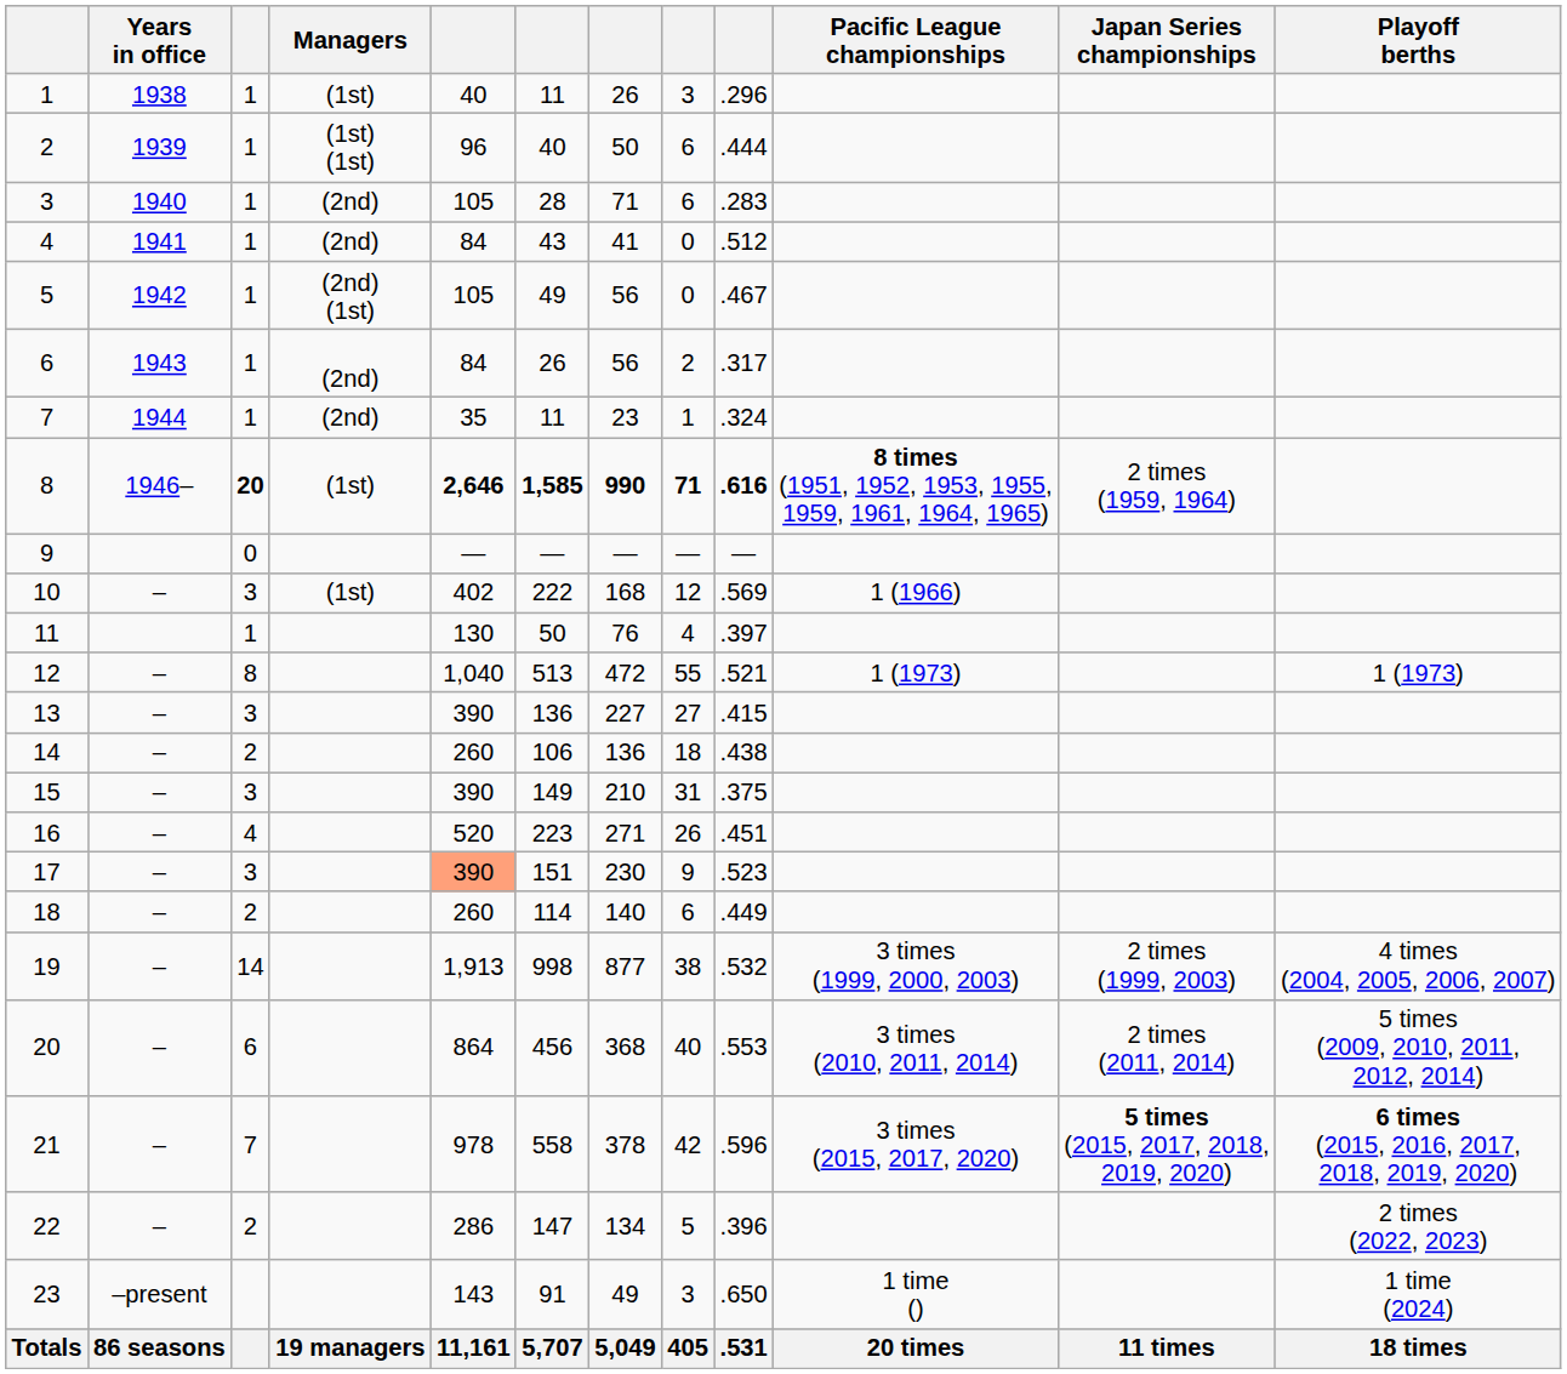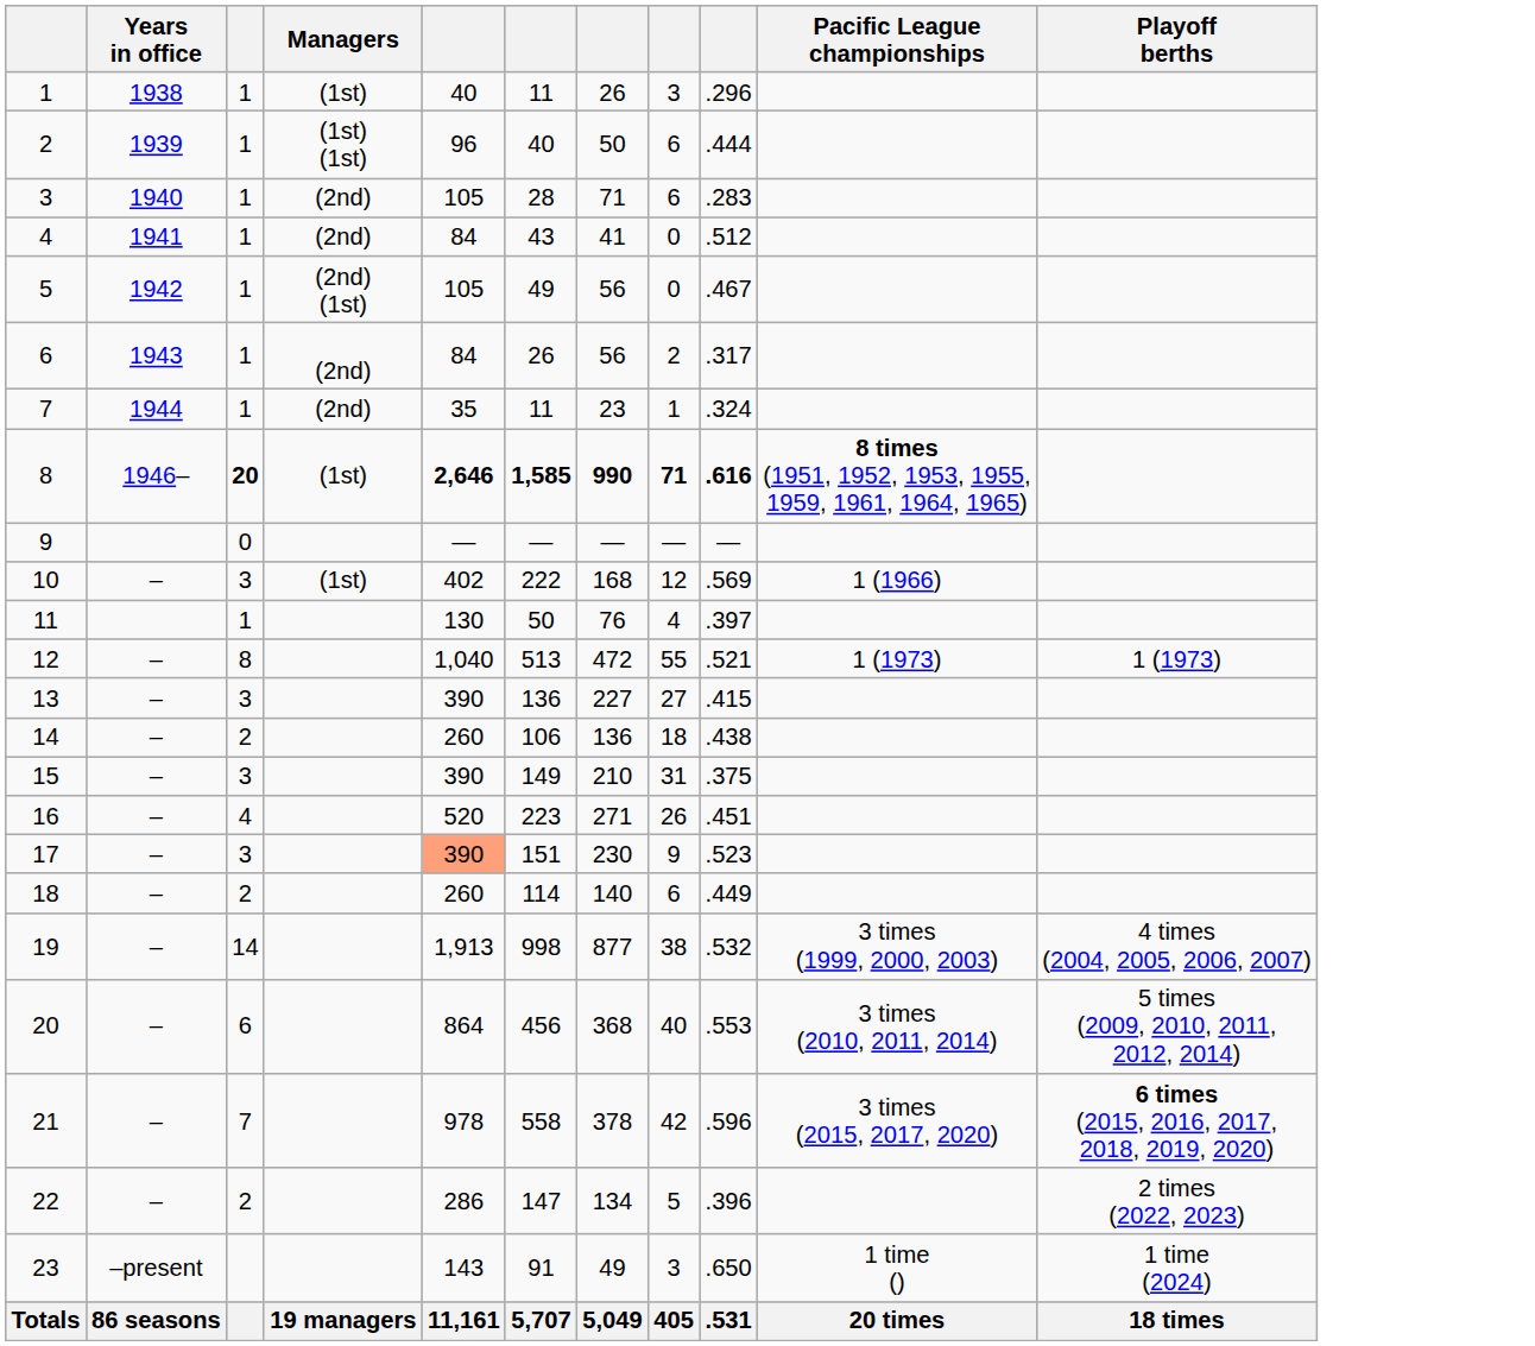 <table Class="wikitable sortable"style="text-align:center;white-space:nowrap; font-size: small;">
 <tr>
 <th></th>
 <th>Years<br>in office</th>
 <th></th>
 <th>Managers</th>
 <th></th>
 <th></th>
 <th></th>
 <th></th>
 <th></th>
 <th>Pacific League<br>championships</th>
-<th>Japan Series<br>championships</th>
 <th>Playoff<br>berths</th>
 </tr>
 <tr>
 <td>1</td>
 <td><a href='#'>1938</a></td>
 <td>1</td>
 <td> (1st)</td>
 <td>40</td>
 <td>11</td>
 <td>26</td>
 <td>3</td>
 <td>.296</td>
-<td></td>
 <td></td>
 <td></td>
 </tr>
 <tr>
 <td>2</td>
 <td><a href='#'>1939</a></td>
 <td>1</td>
 <td> (1st)<br> (1st)</td>
 <td>96</td>
 <td>40</td>
 <td>50</td>
 <td>6</td>
 <td>.444</td>
 <td></td>
 <td></td>
-<td></td>
 </tr>
 <tr>
 <td>3</td>
 <td><a href='#'>1940</a></td>
 <td>1</td>
 <td> (2nd)</td>
 <td>105</td>
 <td>28</td>
 <td>71</td>
 <td>6</td>
 <td>.283</td>
-<td></td>
 <td></td>
 <td></td>
 </tr>
 <tr>
 <td>4</td>
 <td><a href='#'>1941</a></td>
 <td>1</td>
 <td> (2nd)</td>
 <td>84</td>
 <td>43</td>
 <td>41</td>
 <td>0</td>
 <td>.512</td>
 <td></td>
 <td></td>
-<td></td>
 </tr>
 <tr>
 <td>5</td>
 <td><a href='#'>1942</a></td>
 <td>1</td>
 <td> (2nd)<br> (1st)</td>
 <td>105</td>
 <td>49</td>
 <td>56</td>
 <td>0</td>
 <td>.467</td>
-<td></td>
 <td></td>
 <td></td>
 </tr>
 <tr>
 <td>6</td>
 <td><a href='#'>1943</a></td>
 <td>1</td>
 <td><br> (2nd)</td>
 <td>84</td>
 <td>26</td>
 <td>56</td>
 <td>2</td>
 <td>.317</td>
 <td></td>
 <td></td>
-<td></td>
 </tr>
 <tr>
 <td>7</td>
 <td><a href='#'>1944</a></td>
 <td>1</td>
 <td> (2nd)</td>
 <td>35</td>
 <td>11</td>
 <td>23</td>
 <td>1</td>
 <td>.324</td>
-<td></td>
 <td></td>
 <td></td>
 </tr>
 <tr>
 <td>8</td>
 <td><a href='#'>1946</a>–</td>
 <td><strong>20</strong></td>
 <td> (1st)</td>
 <td><strong>2,646</strong></td>
 <td><strong>1,585</strong></td>
 <td><strong>990</strong></td>
 <td><strong>71</strong></td>
 <td><strong>.616</strong></td>
 <td><strong>8 times</strong><br>(<a href='#'>1951</a>, <a href='#'>1952</a>, <a href='#'>1953</a>, <a href='#'>1955</a>,<br><a href='#'>1959</a>, <a href='#'>1961</a>, <a href='#'>1964</a>, <a href='#'>1965</a>)</td>
-<td>2 times<br>(<a href='#'>1959</a>, <a href='#'>1964</a>)</td>
 <td></td>
 </tr>
 <tr>
 <td>9</td>
 <td></td>
 <td>0</td>
 <td></td>
 <td>—</td>
 <td>—</td>
 <td>—</td>
 <td>—</td>
 <td>—</td>
-<td></td>
 <td></td>
 <td></td>
 </tr>
 <tr>
 <td>10</td>
 <td>–</td>
 <td>3</td>
 <td> (1st)</td>
 <td>402</td>
 <td>222</td>
 <td>168</td>
 <td>12</td>
 <td>.569</td>
 <td>1 (<a href='#'>1966</a>)</td>
 <td></td>
-<td></td>
 </tr>
 <tr>
 <td>11</td>
 <td></td>
 <td>1</td>
 <td></td>
 <td>130</td>
 <td>50</td>
 <td>76</td>
 <td>4</td>
 <td>.397</td>
-<td></td>
 <td></td>
 <td></td>
 </tr>
 <tr>
 <td>12</td>
 <td>–</td>
 <td>8</td>
 <td></td>
 <td>1,040</td>
 <td>513</td>
 <td>472</td>
 <td>55</td>
 <td>.521</td>
 <td>1 (<a href='#'>1973</a>)</td>
-<td></td>
 <td>1 (<a href='#'>1973</a>)</td>
 </tr>
 <tr>
 <td>13</td>
 <td>–</td>
 <td>3</td>
 <td></td>
 <td>390</td>
 <td>136</td>
 <td>227</td>
 <td>27</td>
 <td>.415</td>
-<td></td>
 <td></td>
 <td></td>
 </tr>
 <tr>
 <td>14</td>
 <td>–</td>
 <td>2</td>
 <td></td>
 <td>260</td>
 <td>106</td>
 <td>136</td>
 <td>18</td>
 <td>.438</td>
 <td></td>
 <td></td>
-<td></td>
 </tr>
 <tr>
 <td>15</td>
 <td>–</td>
 <td>3</td>
 <td></td>
 <td>390</td>
 <td>149</td>
 <td>210</td>
 <td>31</td>
 <td>.375</td>
-<td></td>
 <td></td>
 <td></td>
 </tr>
 <tr>
 <td>16</td>
 <td>–</td>
 <td>4</td>
 <td></td>
 <td>520</td>
 <td>223</td>
 <td>271</td>
 <td>26</td>
 <td>.451</td>
 <td></td>
 <td></td>
-<td></td>
 </tr>
 <tr>
 <td>17</td>
 <td>–</td>
 <td>3</td>
 <td></td>
 <td style="background: lightsalmon;">390</td>
 <td>151</td>
 <td>230</td>
 <td>9</td>
 <td>.523</td>
-<td></td>
 <td></td>
 <td></td>
 </tr>
 <tr>
 <td>18</td>
 <td>–</td>
 <td>2</td>
 <td></td>
 <td>260</td>
 <td>114</td>
 <td>140</td>
 <td>6</td>
 <td>.449</td>
 <td></td>
 <td></td>
-<td></td>
 </tr>
 <tr>
 <td>19</td>
 <td>–</td>
 <td>14</td>
 <td></td>
 <td>1,913</td>
 <td>998</td>
 <td>877</td>
 <td>38</td>
 <td>.532</td>
 <td>3 times<br>(<a href='#'>1999</a>, <a href='#'>2000</a>, <a href='#'>2003</a>)</td>
-<td>2 times<br>(<a href='#'>1999</a>, <a href='#'>2003</a>)</td>
 <td>4 times<br>(<a href='#'>2004</a>, <a href='#'>2005</a>, <a href='#'>2006</a>, <a href='#'>2007</a>)</td>
 </tr>
 <tr>
 <td>20</td>
 <td>–</td>
 <td>6</td>
 <td></td>
 <td>864</td>
 <td>456</td>
 <td>368</td>
 <td>40</td>
 <td>.553</td>
 <td>3 times<br>(<a href='#'>2010</a>, <a href='#'>2011</a>, <a href='#'>2014</a>)</td>
-<td>2 times<br>(<a href='#'>2011</a>, <a href='#'>2014</a>)</td>
 <td>5 times<br>(<a href='#'>2009</a>, <a href='#'>2010</a>, <a href='#'>2011</a>,<br><a href='#'>2012</a>, <a href='#'>2014</a>)</td>
 </tr>
 <tr>
 <td>21</td>
 <td>–</td>
 <td>7</td>
 <td></td>
 <td>978</td>
 <td>558</td>
 <td>378</td>
 <td>42</td>
 <td>.596</td>
 <td>3 times<br>(<a href='#'>2015</a>, <a href='#'>2017</a>, <a href='#'>2020</a>)</td>
-<td><strong>5 times</strong><br>(<a href='#'>2015</a>, <a href='#'>2017</a>, <a href='#'>2018</a>,<br><a href='#'>2019</a>, <a href='#'>2020</a>)</td>
 <td><strong>6 times</strong><br>(<a href='#'>2015</a>, <a href='#'>2016</a>, <a href='#'>2017</a>,<br><a href='#'>2018</a>, <a href='#'>2019</a>, <a href='#'>2020</a>)</td>
 </tr>
 <tr>
 <td>22</td>
 <td>–</td>
 <td>2</td>
 <td></td>
 <td>286</td>
 <td>147</td>
 <td>134</td>
 <td>5</td>
 <td>.396</td>
-<td></td>
 <td></td>
 <td>2 times<br>(<a href='#'>2022</a>, <a href='#'>2023</a>)</td>
 </tr>
 <tr>
 <td>23</td>
 <td>–present</td>
 <td></td>
 <td></td>
 <td>143</td>
 <td>91</td>
 <td>49</td>
 <td>3</td>
 <td>.650</td>
 <td>1 time<br>()</td>
-<td></td>
 <td>1 time<br>(<a href='#'>2024</a>)</td>
 </tr>
 <tr class="sortbottom">
 <th scope="row" style="text-align:center"><strong>Totals</strong></th>
 <th>86 seasons</th>
 <th></th>
 <th>19 managers</th>
 <th>11,161</th>
 <th>5,707</th>
 <th>5,049</th>
 <th>405</th>
 <th>.531</th>
 <th>20 times</th>
-<th>11 times</th>
 <th>18 times</th>
 </tr>
 </table>
